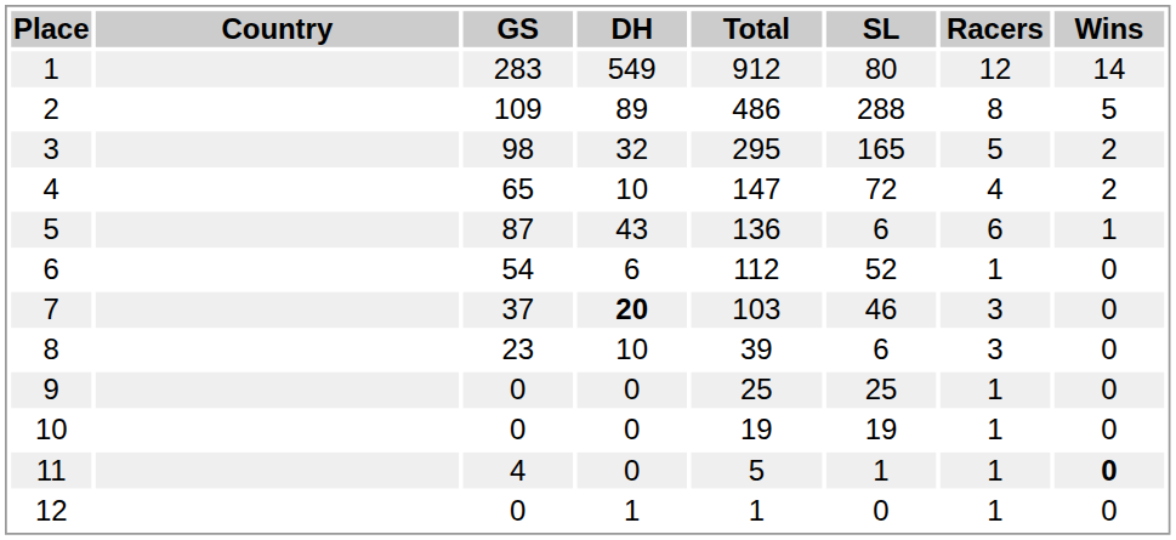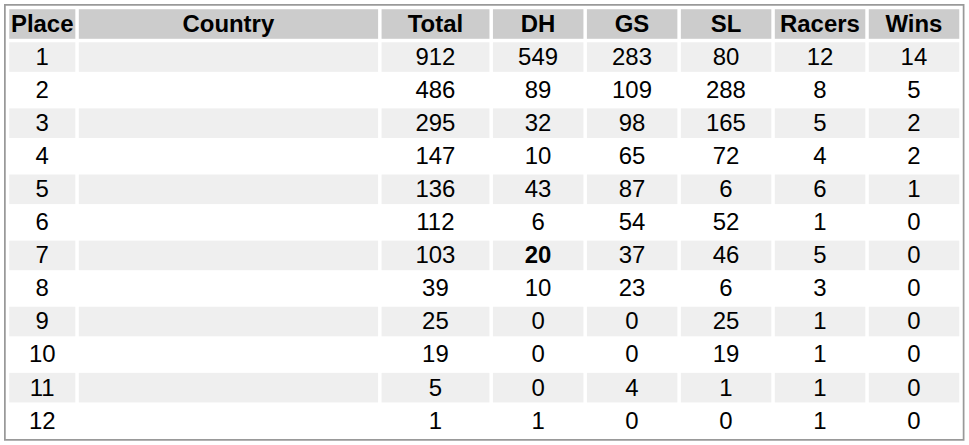 <table border="0" style="border: 1px solid #999; background-color:#FFFFFF; text-align:center; font-size:86%; line-height:15px;">
 <tr align="center" bgcolor="#CCCCCC">
 <th width=35>Place</th>
 <th width=170>Country</th>
+<th width=60>Total</th>
+<th width=50>DH</th>
 <th width=50>GS</th>
-<th width=50>DH</th>
-<th width=60>Total</th>
 <th width=50>SL</th>
 <th width=50>Racers</th>
 <th width=50>Wins</th>
 </tr>
 <tr bgcolor="#EFEFEF">
 <td>1</td>
 <td align="left"></td>
+<td>912</td>
+<td>549</td>
 <td>283</td>
-<td>549</td>
-<td>912</td>
 <td>80</td>
 <td>12</td>
 <td>14</td>
 </tr>
 <tr>
 <td>2</td>
 <td align="left"></td>
+<td>486</td>
+<td>89</td>
 <td>109</td>
-<td>89</td>
-<td>486</td>
 <td>288</td>
 <td>8</td>
 <td>5</td>
 </tr>
 <tr bgcolor="#EFEFEF">
 <td>3</td>
 <td align="left"></td>
+<td>295</td>
+<td>32</td>
 <td>98</td>
-<td>32</td>
-<td>295</td>
 <td>165</td>
 <td>5</td>
 <td>2</td>
 </tr>
 <tr>
 <td>4</td>
 <td align="left"></td>
+<td>147</td>
+<td>10</td>
 <td>65</td>
-<td>10</td>
-<td>147</td>
 <td>72</td>
 <td>4</td>
 <td>2</td>
 </tr>
 <tr bgcolor="#EFEFEF">
 <td>5</td>
 <td align="left"></td>
+<td>136</td>
+<td>43</td>
 <td>87</td>
-<td>43</td>
-<td>136</td>
 <td>6</td>
 <td>6</td>
 <td>1</td>
 </tr>
 <tr>
 <td>6</td>
 <td align="left"></td>
+<td>112</td>
+<td>6</td>
 <td>54</td>
-<td>6</td>
-<td>112</td>
 <td>52</td>
 <td>1</td>
 <td>0</td>
 </tr>
 <tr bgcolor="#EFEFEF">
 <td>7</td>
 <td align="left"></td>
+<td>103</td>
+<td><strong>20</strong></td>
 <td>37</td>
-<td><strong>20</strong></td>
-<td>103</td>
 <td>46</td>
-<td>3</td>
+<td>5</td>
 <td>0</td>
 </tr>
 <tr>
 <td>8</td>
 <td align="left"></td>
+<td>39</td>
+<td>10</td>
 <td>23</td>
-<td>10</td>
-<td>39</td>
 <td>6</td>
 <td>3</td>
 <td>0</td>
 </tr>
 <tr bgcolor="#EFEFEF">
 <td>9</td>
 <td align="left"></td>
+<td>25</td>
 <td>0</td>
 <td>0</td>
-<td>25</td>
 <td>25</td>
 <td>1</td>
 <td>0</td>
 </tr>
 <tr>
 <td>10</td>
 <td align="left"></td>
+<td>19</td>
 <td>0</td>
 <td>0</td>
-<td>19</td>
 <td>19</td>
 <td>1</td>
 <td>0</td>
 </tr>
 <tr bgcolor="#EFEFEF">
 <td>11</td>
 <td align="left"></td>
+<td>5</td>
+<td>0</td>
 <td>4</td>
-<td>0</td>
-<td>5</td>
 <td>1</td>
 <td>1</td>
-<td><strong>0</strong></td>
+<td>0</td>
 </tr>
 <tr>
 <td>12</td>
 <td align="left"></td>
-<td>0</td>
 <td>1</td>
 <td>1</td>
+<td>0</td>
 <td>0</td>
 <td>1</td>
 <td>0</td>
 </tr>
 </table>
